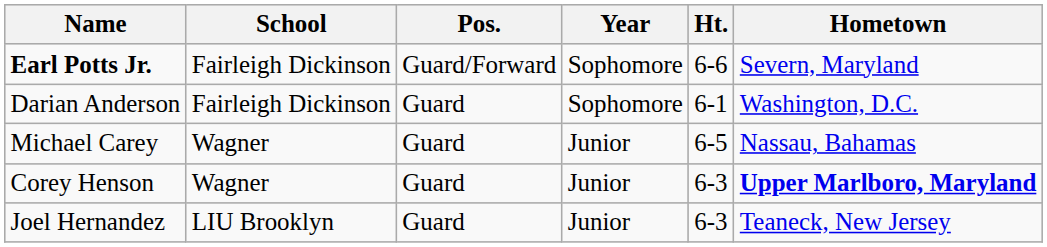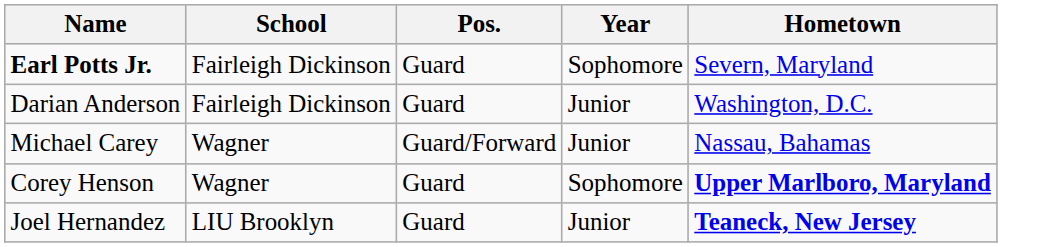 <table class="wikitable">
 <tr>
 <th>Name</th>
 <th>School</th>
 <th>Pos.</th>
 <th>Year</th>
-<th>Ht.</th>
 <th>Hometown</th>
 </tr>
 <tr>
 <td><strong>Earl Potts Jr.</strong></td>
 <td>Fairleigh Dickinson</td>
-<td>Guard/Forward</td>
+<td>Guard</td>
 <td>Sophomore</td>
-<td>6-6</td>
 <td><a href='#'>Severn, Maryland</a></td>
 </tr>
 <tr>
 <td>Darian Anderson</td>
 <td>Fairleigh Dickinson</td>
 <td>Guard</td>
-<td>Sophomore</td>
-<td>6-1</td>
+<td>Junior</td>
 <td><a href='#'>Washington, D.C.</a></td>
 </tr>
 <tr>
 <td>Michael Carey</td>
 <td>Wagner</td>
-<td>Guard</td>
+<td>Guard/Forward</td>
 <td>Junior</td>
-<td>6-5</td>
 <td><a href='#'>Nassau, Bahamas</a></td>
 </tr>
 <tr>
 <td>Corey Henson</td>
 <td>Wagner</td>
 <td>Guard</td>
-<td>Junior</td>
-<td>6-3</td>
+<td>Sophomore</td>
 <td><strong><a href='#'>Upper Marlboro, Maryland</a></strong></td>
 </tr>
 <tr>
 <td>Joel Hernandez</td>
 <td>LIU Brooklyn</td>
 <td>Guard</td>
 <td>Junior</td>
-<td>6-3</td>
-<td><a href='#'>Teaneck, New Jersey</a></td>
+<td><strong><a href='#'>Teaneck, New Jersey</a></strong></td>
 </tr>
 </table>
